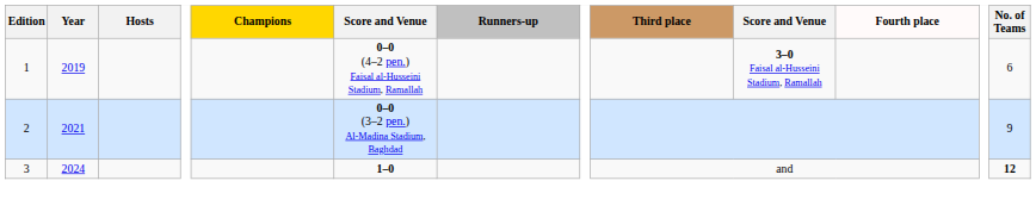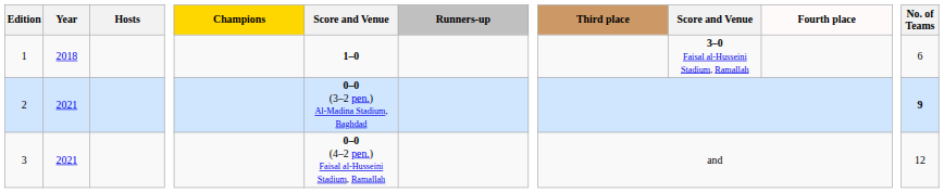 <table class="wikitable" style="text-align:center;width:100%; font-size:90%;">
 <tr>
 <th width=2%>Edition</th>
 <th width=5%>Year</th>
 <th width=8%>Hosts</th>
 <td rowspan="4" style="width:1%;background:#fff;border-top-style:hidden;border-bottom-style:hidden;"></td>
 <th style="width:14%; background:gold;">Champions</th>
 <th width=10%>Score and Venue</th>
 <th style="width:14%; background:silver;">Runners-up</th>
 <td rowspan="4" style="width:1%;background:#fff;border-top-style:hidden;border-bottom-style:hidden;"></td>
 <th style="width:14%; background:#c96;">Third place</th>
 <th width=10%>Score and Venue</th>
 <th style="width:14%; background:snow;">Fourth place</th>
 <td rowspan="4" style="width:1%;background:#fff;border-top-style:hidden;border-bottom-style:hidden;"></td>
 <th width=4%>No. of Teams</th>
 </tr>
 <tr>
 <td>1</td>
-<td><a href='#'>2019</a></td>
+<td><a href='#'>2018</a></td>
 <td align="left"></td>
 <td><strong></strong></td>
-<td><strong>0–0</strong> <br>(4–2 <a href='#'>pen.</a>)<br><small><a href='#'>Faisal al-Husseini Stadium</a>, <a href='#'>Ramallah</a></small></td>
+<td><strong>1–0</strong></td>
 <td></td>
 <td></td>
 <td><strong>3–0</strong><br><small><a href='#'>Faisal al-Husseini Stadium</a>, <a href='#'>Ramallah</a></small></td>
 <td></td>
 <td>6</td>
 </tr>
 <tr style="background:#D0E6FF">
 <td>2</td>
 <td><a href='#'>2021</a></td>
 <td align="left"></td>
 <td><strong></strong></td>
 <td><strong>0–0</strong> <br>(3–2 <a href='#'>pen.</a>)<br><small><a href='#'>Al-Madina Stadium</a>, <a href='#'>Baghdad</a></small></td>
 <td></td>
 <td colspan="3"></td>
-<td>9</td>
+<td><strong>9</strong></td>
 </tr>
 <tr>
 <td>3</td>
-<td><a href='#'>2024</a></td>
+<td><a href='#'>2021</a></td>
 <td align="left"></td>
 <td><strong></strong></td>
-<td><strong>1–0</strong></td>
+<td><strong>0–0</strong> <br>(4–2 <a href='#'>pen.</a>)<br><small><a href='#'>Faisal al-Husseini Stadium</a>, <a href='#'>Ramallah</a></small></td>
 <td></td>
 <td colspan="3"> and </td>
-<td><strong>12</strong></td>
+<td>12</td>
 </tr>
 </table>
